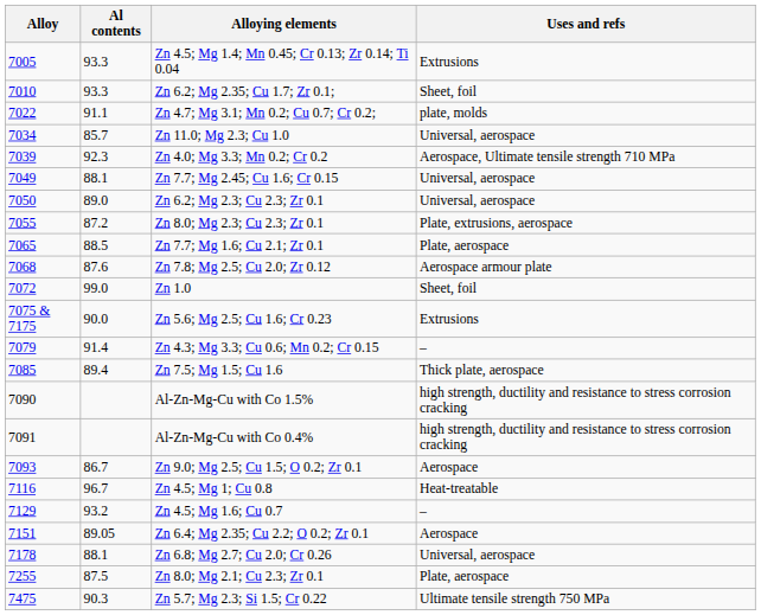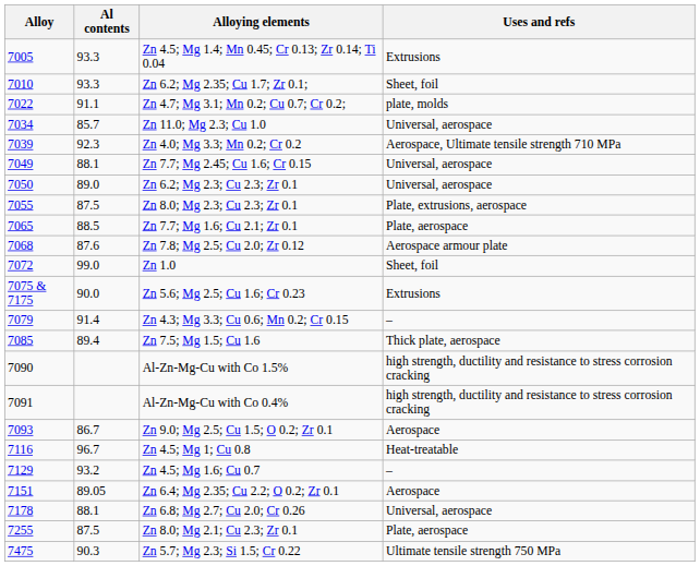 <table class="wikitable sortable">
 <tr>
 <th>Alloy</th>
 <th>Al contents</th>
 <th>Alloying elements</th>
 <th>Uses and refs</th>
 </tr>
 <tr>
 <td><a href='#'>7005</a></td>
 <td>93.3</td>
 <td><a href='#'>Zn</a> 4.5; <a href='#'>Mg</a> 1.4; <a href='#'>Mn</a> 0.45; <a href='#'>Cr</a> 0.13; <a href='#'>Zr</a> 0.14; <a href='#'>Ti</a> 0.04</td>
 <td>Extrusions</td>
 </tr>
 <tr>
 <td><a href='#'>7010</a></td>
 <td>93.3</td>
 <td><a href='#'>Zn</a> 6.2; <a href='#'>Mg</a> 2.35; <a href='#'>Cu</a> 1.7; <a href='#'>Zr</a> 0.1;</td>
 <td>Sheet, foil</td>
 </tr>
 <tr>
 <td><a href='#'>7022</a></td>
 <td>91.1</td>
 <td><a href='#'>Zn</a> 4.7; <a href='#'>Mg</a> 3.1; <a href='#'>Mn</a> 0.2; <a href='#'>Cu</a> 0.7; <a href='#'>Cr</a> 0.2;</td>
 <td>plate, molds</td>
 </tr>
 <tr>
 <td><a href='#'>7034</a></td>
 <td>85.7</td>
 <td><a href='#'>Zn</a> 11.0; <a href='#'>Mg</a> 2.3; <a href='#'>Cu</a> 1.0</td>
 <td>Universal, aerospace</td>
 </tr>
 <tr>
 <td><a href='#'>7039</a></td>
 <td>92.3</td>
 <td><a href='#'>Zn</a> 4.0; <a href='#'>Mg</a> 3.3; <a href='#'>Mn</a> 0.2; <a href='#'>Cr</a> 0.2</td>
 <td>Aerospace, Ultimate tensile strength 710 MPa</td>
 </tr>
 <tr>
 <td><a href='#'>7049</a></td>
 <td>88.1</td>
 <td><a href='#'>Zn</a> 7.7; <a href='#'>Mg</a> 2.45; <a href='#'>Cu</a> 1.6; <a href='#'>Cr</a> 0.15</td>
 <td>Universal, aerospace</td>
 </tr>
 <tr>
 <td><a href='#'>7050</a></td>
 <td>89.0</td>
 <td><a href='#'>Zn</a> 6.2; <a href='#'>Mg</a> 2.3; <a href='#'>Cu</a> 2.3; <a href='#'>Zr</a> 0.1</td>
 <td>Universal, aerospace</td>
 </tr>
 <tr>
 <td><a href='#'>7055</a></td>
-<td>87.2</td>
+<td>87.5</td>
 <td><a href='#'>Zn</a> 8.0; <a href='#'>Mg</a> 2.3; <a href='#'>Cu</a> 2.3; <a href='#'>Zr</a> 0.1</td>
 <td>Plate, extrusions, aerospace</td>
 </tr>
 <tr>
 <td><a href='#'>7065</a></td>
 <td>88.5</td>
 <td><a href='#'>Zn</a> 7.7; <a href='#'>Mg</a> 1.6; <a href='#'>Cu</a> 2.1; <a href='#'>Zr</a> 0.1</td>
 <td>Plate, aerospace</td>
 </tr>
 <tr>
 <td><a href='#'>7068</a></td>
 <td>87.6</td>
 <td><a href='#'>Zn</a> 7.8; <a href='#'>Mg</a> 2.5; <a href='#'>Cu</a> 2.0; <a href='#'>Zr</a> 0.12</td>
 <td>Aerospace armour plate</td>
 </tr>
 <tr>
 <td><a href='#'>7072</a></td>
 <td>99.0</td>
 <td><a href='#'>Zn</a> 1.0</td>
 <td>Sheet, foil</td>
 </tr>
 <tr>
 <td><a href='#'>7075 & 7175</a></td>
 <td>90.0</td>
 <td><a href='#'>Zn</a> 5.6; <a href='#'>Mg</a> 2.5; <a href='#'>Cu</a> 1.6; <a href='#'>Cr</a> 0.23</td>
 <td>Extrusions</td>
 </tr>
 <tr>
 <td><a href='#'>7079</a></td>
 <td>91.4</td>
 <td><a href='#'>Zn</a> 4.3; <a href='#'>Mg</a> 3.3; <a href='#'>Cu</a> 0.6; <a href='#'>Mn</a> 0.2; <a href='#'>Cr</a> 0.15</td>
 <td>–</td>
 </tr>
 <tr>
 <td><a href='#'>7085</a></td>
 <td>89.4</td>
 <td><a href='#'>Zn</a> 7.5; <a href='#'>Mg</a> 1.5; <a href='#'>Cu</a> 1.6</td>
 <td>Thick plate, aerospace</td>
 </tr>
 <tr>
 <td>7090</td>
 <td></td>
 <td>Al-Zn-Mg-Cu with Co 1.5%</td>
 <td>high strength, ductility and resistance to stress corrosion cracking</td>
 </tr>
 <tr>
 <td>7091</td>
 <td></td>
 <td>Al-Zn-Mg-Cu with Co 0.4%</td>
 <td>high strength, ductility and resistance to stress corrosion cracking</td>
 </tr>
 <tr>
 <td><a href='#'>7093</a></td>
 <td>86.7</td>
 <td><a href='#'>Zn</a> 9.0; <a href='#'>Mg</a> 2.5; <a href='#'>Cu</a> 1.5; <a href='#'>O</a> 0.2; <a href='#'>Zr</a> 0.1</td>
 <td>Aerospace</td>
 </tr>
 <tr>
 <td><a href='#'>7116</a></td>
 <td>96.7</td>
 <td><a href='#'>Zn</a> 4.5; <a href='#'>Mg</a> 1; <a href='#'>Cu</a> 0.8</td>
 <td>Heat-treatable</td>
 </tr>
 <tr>
 <td><a href='#'>7129</a></td>
 <td>93.2</td>
 <td><a href='#'>Zn</a> 4.5; <a href='#'>Mg</a> 1.6; <a href='#'>Cu</a> 0.7</td>
 <td>–</td>
 </tr>
 <tr>
 <td><a href='#'>7151</a></td>
 <td>89.05</td>
 <td><a href='#'>Zn</a> 6.4; <a href='#'>Mg</a> 2.35; <a href='#'>Cu</a> 2.2; <a href='#'>O</a> 0.2; <a href='#'>Zr</a> 0.1</td>
 <td>Aerospace</td>
 </tr>
 <tr>
 <td><a href='#'>7178</a></td>
 <td>88.1</td>
 <td><a href='#'>Zn</a> 6.8; <a href='#'>Mg</a> 2.7; <a href='#'>Cu</a> 2.0; <a href='#'>Cr</a> 0.26</td>
 <td>Universal, aerospace</td>
 </tr>
 <tr>
 <td><a href='#'>7255</a></td>
 <td>87.5</td>
 <td><a href='#'>Zn</a> 8.0; <a href='#'>Mg</a> 2.1; <a href='#'>Cu</a> 2.3; <a href='#'>Zr</a> 0.1</td>
 <td>Plate, aerospace</td>
 </tr>
 <tr>
 <td><a href='#'>7475</a></td>
 <td>90.3</td>
 <td><a href='#'>Zn</a> 5.7; <a href='#'>Mg</a> 2.3; <a href='#'>Si</a> 1.5; <a href='#'>Cr</a> 0.22</td>
 <td>Ultimate tensile strength 750 MPa</td>
 </tr>
 </table>
